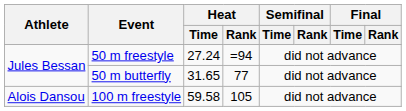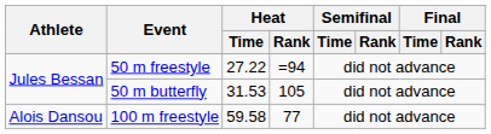 <table class=wikitable style="font-size:90%">
 <tr>
 <th rowspan="2">Athlete</th>
 <th rowspan="2">Event</th>
 <th colspan="2">Heat</th>
 <th colspan="2">Semifinal</th>
 <th colspan="2">Final</th>
 </tr>
 <tr style="font-size:95%">
 <th>Time</th>
 <th>Rank</th>
 <th>Time</th>
 <th>Rank</th>
 <th>Time</th>
 <th>Rank</th>
 </tr>
 <tr align=center>
 <td align=left rowspan=2><a href='#'>Jules Bessan</a></td>
 <td align=left><a href='#'>50 m freestyle</a></td>
-<td>27.24</td>
+<td>27.22</td>
 <td>=94</td>
 <td colspan=4>did not advance</td>
 </tr>
 <tr align=center>
 <td align=left><a href='#'>50 m butterfly</a></td>
-<td>31.65</td>
-<td>77</td>
+<td>31.53</td>
+<td>105</td>
 <td colspan=4>did not advance</td>
 </tr>
 <tr align=center>
 <td align=left rowspan=2><a href='#'>Alois Dansou</a></td>
 <td align=left><a href='#'>100 m freestyle</a></td>
 <td>59.58</td>
-<td>105</td>
+<td>77</td>
 <td colspan=4>did not advance</td>
 </tr>
 </table>
